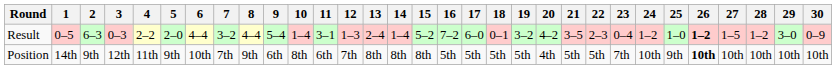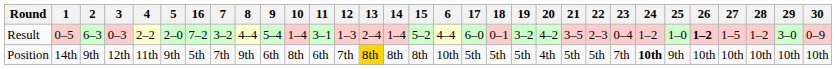 <table class="wikitable">
 <tr>
 <th>Round</th>
 <th>1</th>
 <th>2</th>
 <th>3</th>
 <th>4</th>
 <th>5</th>
-<th>6</th>
+<th>16</th>
 <th>7</th>
 <th>8</th>
 <th>9</th>
 <th>10</th>
 <th>11</th>
 <th>12</th>
 <th>13</th>
 <th>14</th>
 <th>15</th>
-<th>16</th>
+<th>6</th>
 <th>17</th>
 <th>18</th>
 <th>19</th>
 <th>20</th>
 <th>21</th>
 <th>22</th>
 <th>23</th>
 <th>24</th>
 <th>25</th>
 <th>26</th>
 <th>27</th>
 <th>28</th>
 <th>29</th>
 <th>30</th>
 </tr>
 <tr>
 <td>Result</td>
 <td bgcolor="#FFCCCC">0–5</td>
 <td bgcolor="#CCFFCC">6–3</td>
 <td bgcolor="#FFCCCC">0–3</td>
 <td bgcolor="#FFFFCC">2–2</td>
 <td bgcolor="#CCFFCC">2–0</td>
-<td bgcolor="#FFFFCC">4–4</td>
+<td bgcolor="#CCFFCC">7–2</td>
 <td bgcolor="#CCFFCC">3–2</td>
 <td bgcolor="#FFFFCC">4–4</td>
 <td bgcolor="#CCFFCC">5–4</td>
 <td bgcolor="#FFCCCC">1–4</td>
 <td bgcolor="#CCFFCC">3–1</td>
 <td bgcolor="#FFCCCC">1–3</td>
 <td bgcolor="#FFCCCC">2–4</td>
 <td bgcolor="#FFCCCC">1–4</td>
 <td bgcolor="#CCFFCC">5–2</td>
-<td bgcolor="#CCFFCC">7–2</td>
+<td bgcolor="#FFFFCC">4–4</td>
 <td bgcolor="#CCFFCC">6–0</td>
 <td bgcolor="#FFCCCC">0–1</td>
 <td bgcolor="#CCFFCC">3–2</td>
 <td bgcolor="#CCFFCC">4–2</td>
 <td bgcolor="#FFCCCC">3–5</td>
 <td bgcolor="#FFCCCC">2–3</td>
 <td bgcolor="#FFCCCC">0–4</td>
 <td bgcolor="#FFCCCC">1–2</td>
 <td bgcolor="#CCFFCC">1–0</td>
 <td bgcolor="#FFCCCC"><strong>1–2</strong></td>
 <td bgcolor="#FFCCCC">1–5</td>
 <td bgcolor="#FFCCCC">1–2</td>
 <td bgcolor="#CCFFCC">3–0</td>
 <td bgcolor="#FFCCCC">0–9</td>
 </tr>
 <tr>
 <td>Position</td>
 <td>14th</td>
 <td>9th</td>
 <td>12th</td>
 <td>11th</td>
 <td>9th</td>
-<td>10th</td>
+<td>5th</td>
 <td>7th</td>
 <td>9th</td>
 <td>6th</td>
 <td>8th</td>
 <td>6th</td>
 <td>7th</td>
+<td style="background: gold;">8th</td>
 <td>8th</td>
 <td>8th</td>
-<td>8th</td>
-<td>5th</td>
+<td>10th</td>
 <td>5th</td>
 <td>5th</td>
 <td>5th</td>
 <td>4th</td>
 <td>5th</td>
 <td>5th</td>
 <td>7th</td>
+<td><strong>10th</strong></td>
+<td>9th</td>
 <td>10th</td>
-<td>9th</td>
-<td><strong>10th</strong></td>
 <td>10th</td>
 <td>10th</td>
 <td>10th</td>
 <td>10th</td>
 </tr>
 </table>
